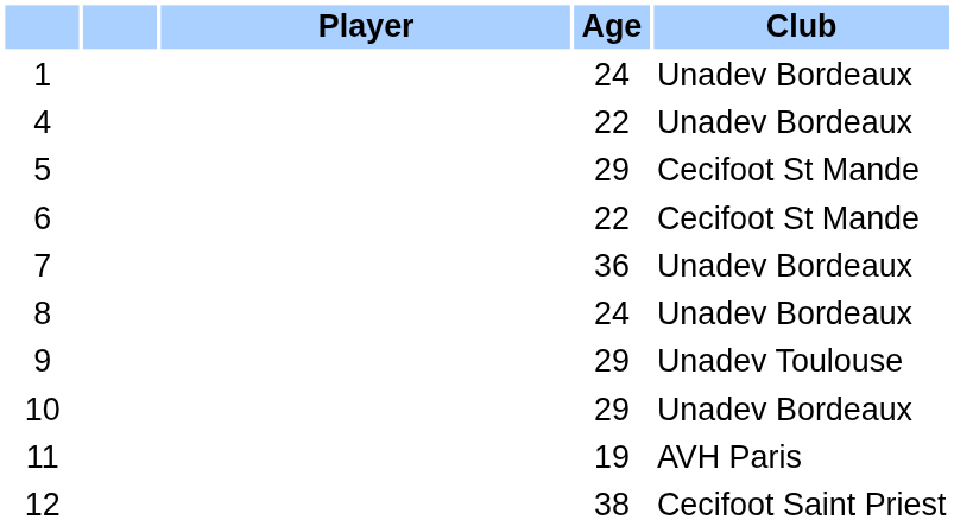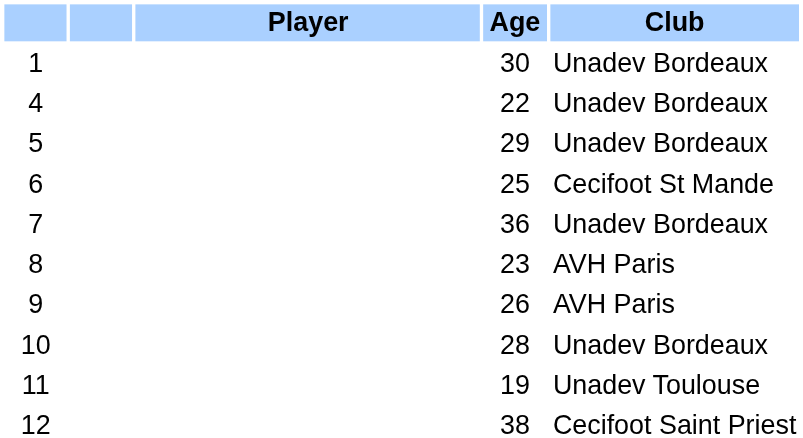 <table class="sortable" border="0" cellspacing="2" cellpadding="2">
 <tr style="background-color:#AAD0FF">
 <th width=8%></th>
 <th width=8%></th>
 <th width=44%>Player</th>
 <th width=8%>Age</th>
 <th width=32%>Club</th>
 </tr>
 <tr>
 <td style="text-align: center;">1</td>
 <td style="text-align: center;"></td>
 <td></td>
-<td style="text-align: center;">24</td>
+<td style="text-align: center;">30</td>
 <td>Unadev Bordeaux</td>
 </tr>
 <tr>
 <td style="text-align: center;">4</td>
 <td style="text-align: center;"></td>
 <td></td>
 <td style="text-align: center;">22</td>
 <td>Unadev Bordeaux</td>
 </tr>
 <tr>
 <td style="text-align: center;">5</td>
 <td style="text-align: center;"></td>
 <td></td>
 <td style="text-align: center;">29</td>
-<td>Cecifoot St Mande</td>
+<td>Unadev Bordeaux</td>
 </tr>
 <tr>
 <td style="text-align: center;">6</td>
 <td style="text-align: center;"></td>
 <td></td>
-<td style="text-align: center;">22</td>
+<td style="text-align: center;">25</td>
 <td>Cecifoot St Mande</td>
 </tr>
 <tr>
 <td style="text-align: center;">7</td>
 <td style="text-align: center;"></td>
 <td></td>
 <td style="text-align: center;">36</td>
 <td>Unadev Bordeaux</td>
 </tr>
 <tr>
 <td style="text-align: center;">8</td>
 <td style="text-align: center;"></td>
 <td></td>
-<td style="text-align: center;">24</td>
-<td>Unadev Bordeaux</td>
+<td style="text-align: center;">23</td>
+<td>AVH Paris</td>
 </tr>
 <tr>
 <td style="text-align: center;">9</td>
 <td style="text-align: center;"></td>
 <td></td>
-<td style="text-align: center;">29</td>
-<td>Unadev Toulouse</td>
+<td style="text-align: center;">26</td>
+<td>AVH Paris</td>
 </tr>
 <tr>
 <td style="text-align: center;">10</td>
 <td style="text-align: center;"></td>
 <td></td>
-<td style="text-align: center;">29</td>
+<td style="text-align: center;">28</td>
 <td>Unadev Bordeaux</td>
 </tr>
 <tr>
 <td style="text-align: center;">11</td>
 <td style="text-align: center;"></td>
 <td></td>
 <td style="text-align: center;">19</td>
-<td>AVH Paris</td>
+<td>Unadev Toulouse</td>
 </tr>
 <tr>
 <td style="text-align: center;">12</td>
 <td style="text-align: center;"></td>
 <td></td>
 <td style="text-align: center;">38</td>
 <td>Cecifoot Saint Priest</td>
 </tr>
 </table>
